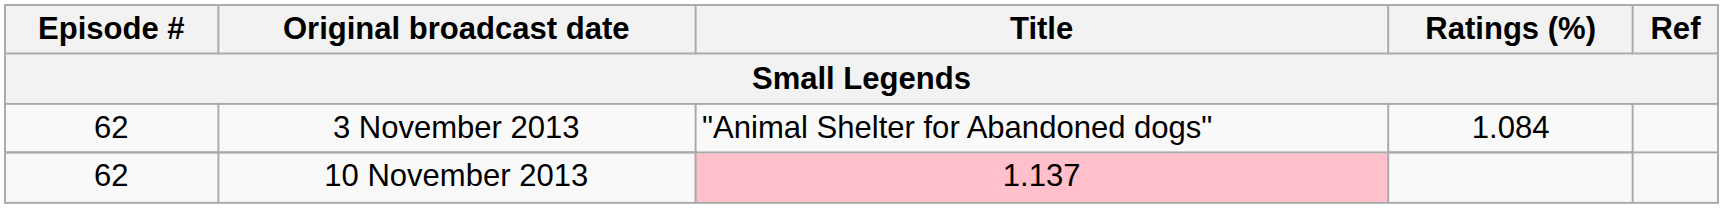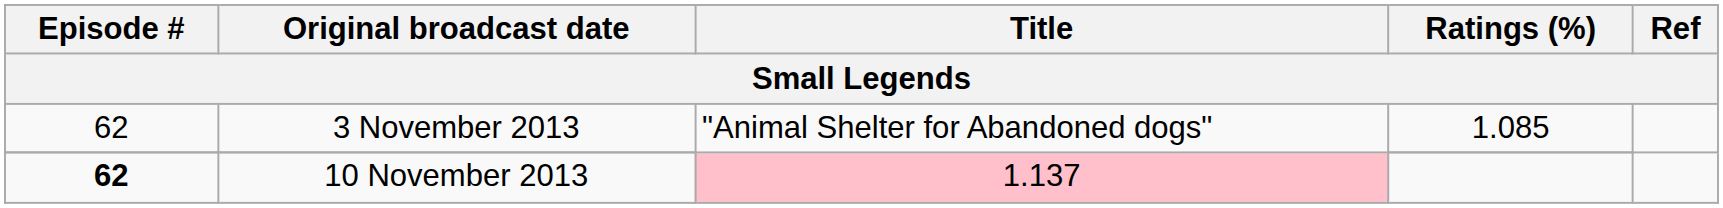 <table class="wikitable" style="text-align:center; width:100%;">
 <tr>
 <th>Episode #</th>
 <th>Original broadcast date</th>
 <th>Title</th>
 <th>Ratings (%)</th>
 <th>Ref</th>
 </tr>
 <tr>
 <th colspan=5>Small Legends</th>
 </tr>
 <tr>
 <td>62</td>
 <td>3 November 2013</td>
 <td rowspan=2 align=left>"Animal Shelter for Abandoned dogs"</td>
-<td>1.084</td>
+<td>1.085</td>
 <td></td>
 </tr>
 <tr>
 </tr>
 <tr>
-<td>62</td>
+<td><strong>62</strong></td>
 <td>10 November 2013</td>
 <td style="background: pink;">1.137</td>
 <td></td>
 </tr>
 </table>
